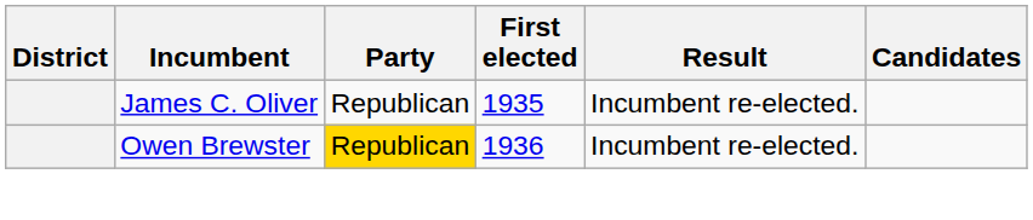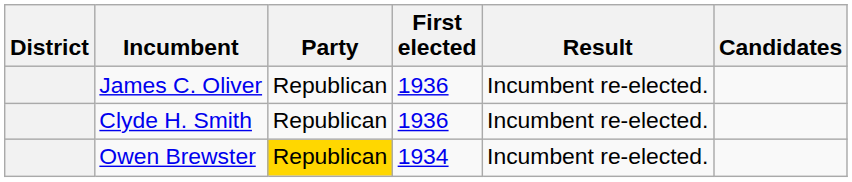 <table class=wikitable>
 <tr valign=bottom>
 <th>District</th>
 <th>Incumbent</th>
 <th>Party</th>
 <th>First<br>elected</th>
 <th>Result</th>
 <th>Candidates</th>
 </tr>
 <tr>
 <th></th>
 <td><a href='#'>James C. Oliver</a></td>
 <td>Republican</td>
-<td><a href='#'>1935</a></td>
+<td><a href='#'>1936</a></td>
+<td>Incumbent re-elected.</td>
+<td nowrap></td>
+</tr>
+<tr>
+<th></th>
+<td><a href='#'>Clyde H. Smith</a></td>
+<td>Republican</td>
+<td><a href='#'>1936</a></td>
 <td>Incumbent re-elected.</td>
 <td nowrap></td>
 </tr>
 <tr>
 <th></th>
 <td><a href='#'>Owen Brewster</a></td>
 <td style="background: gold;">Republican</td>
-<td><a href='#'>1936</a></td>
+<td><a href='#'>1934</a></td>
 <td>Incumbent re-elected.</td>
 <td nowrap></td>
 </tr>
 </table>
